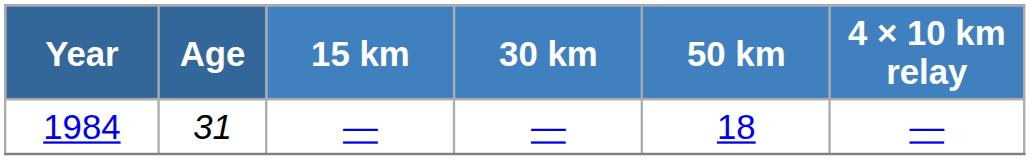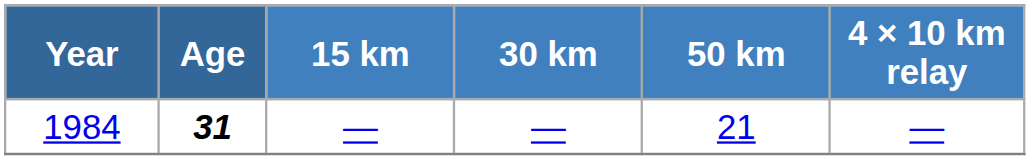 <table class="wikitable" style="font-size:95%; text-align:center; border:grey solid 1px; border-collapse:collapse; background:#ffffff;">
 <tr>
 <th style="background-color:#369; color:white; width:60px;"> Year </th>
 <th style="background-color:#369; color:white; width:40px;"> Age </th>
 <th style="background-color:#4180be; color:white; width:75px;"> 15 km </th>
 <th style="background-color:#4180be; color:white; width:75px;"> 30 km </th>
 <th style="background-color:#4180be; color:white; width:75px;"> 50 km </th>
 <th style="background-color:#4180be; color:white; width:75px;"> 4 × 10 km <br> relay </th>
 </tr>
 <tr>
 <td><a href='#'>1984</a></td>
-<td><em>31</em></td>
+<td><strong><em>31</em></strong></td>
 <td><a href='#'>—</a></td>
 <td><a href='#'>—</a></td>
-<td><a href='#'>18</a></td>
+<td><a href='#'>21</a></td>
 <td><a href='#'>—</a></td>
 </tr>
 <tr>
 </tr>
 </table>
